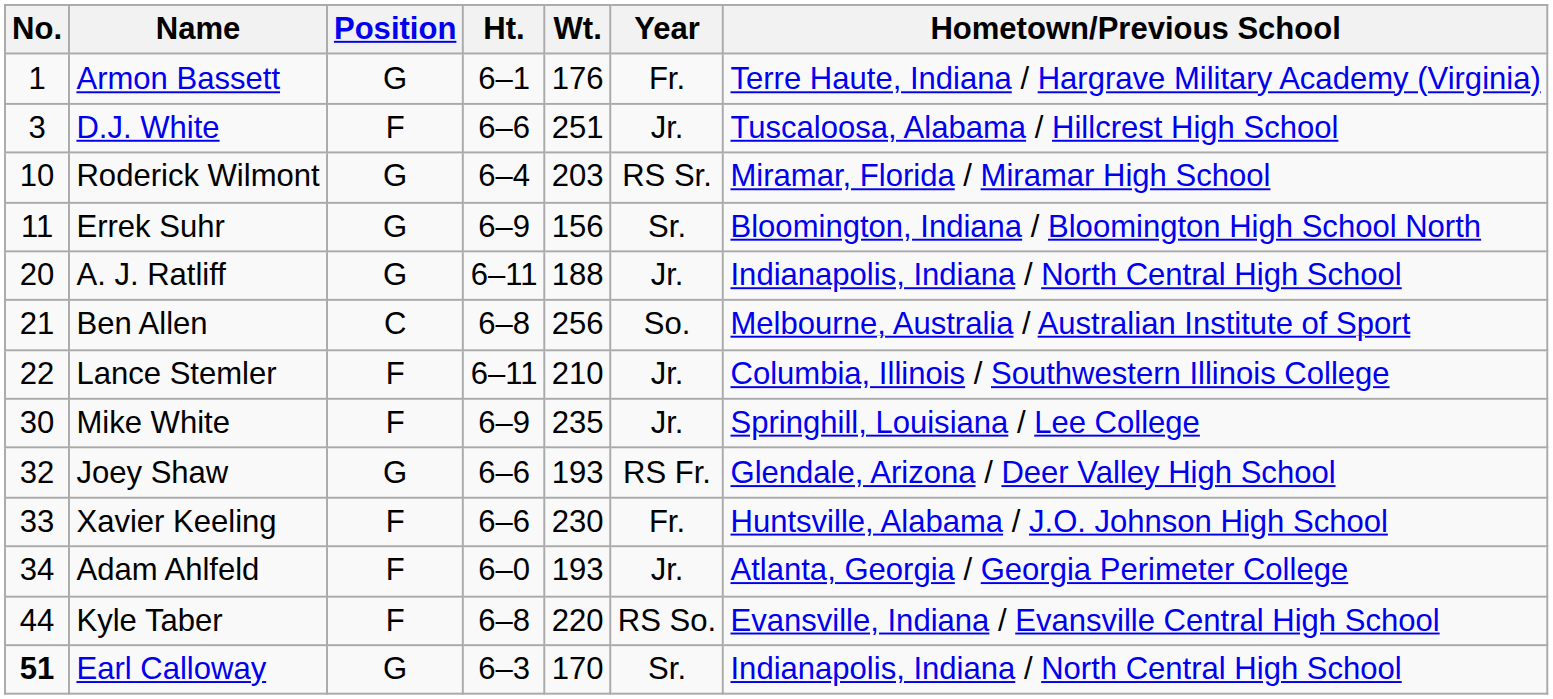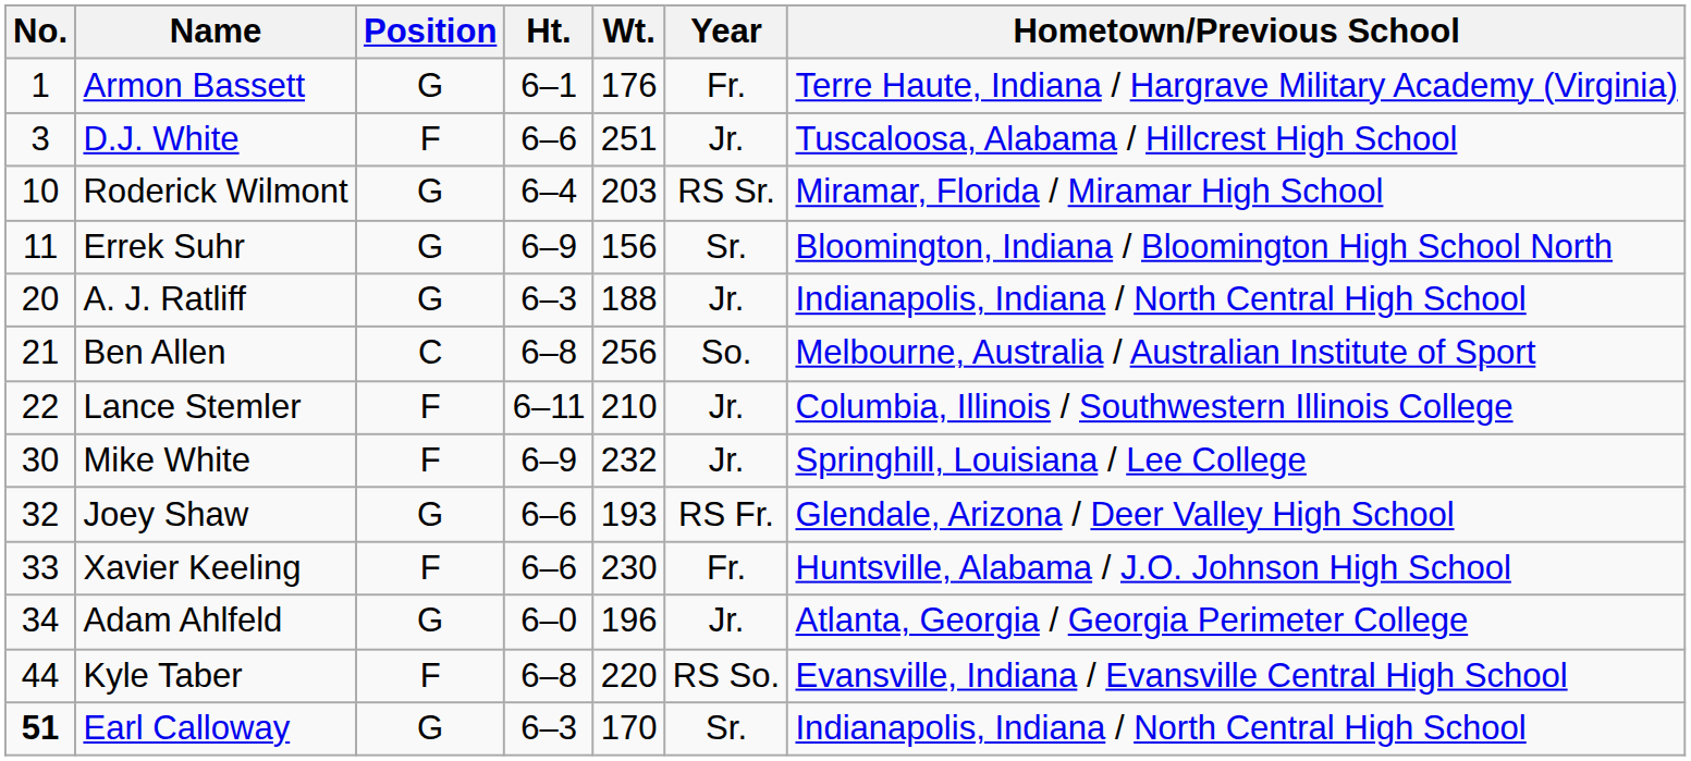 <table class="wikitable" style="text-align:center">
 <tr>
 <th>No.</th>
 <th>Name</th>
 <th><a href='#'>Position</a></th>
 <th>Ht.</th>
 <th>Wt.</th>
 <th>Year</th>
 <th>Hometown/Previous School</th>
 </tr>
 <tr>
 <td>1</td>
 <td style="text-align:left"><a href='#'>Armon Bassett</a></td>
 <td>G</td>
 <td>6–1</td>
 <td>176</td>
 <td>Fr.</td>
 <td style="text-align:left"><a href='#'>Terre Haute, Indiana</a> / <a href='#'>Hargrave Military Academy (Virginia)</a></td>
 </tr>
 <tr>
 <td>3</td>
 <td style="text-align:left"><a href='#'>D.J. White</a></td>
 <td>F</td>
 <td>6–6</td>
 <td>251</td>
 <td>Jr.</td>
 <td style="text-align:left"><a href='#'>Tuscaloosa, Alabama</a> / <a href='#'>Hillcrest High School</a></td>
 </tr>
 <tr>
 <td>10</td>
 <td style="text-align:left">Roderick Wilmont</td>
 <td>G</td>
 <td>6–4</td>
 <td>203</td>
 <td>RS Sr.</td>
 <td style="text-align:left"><a href='#'>Miramar, Florida</a> / <a href='#'>Miramar High School</a></td>
 </tr>
 <tr>
 <td>11</td>
 <td style="text-align:left">Errek Suhr</td>
 <td>G</td>
 <td>6–9</td>
 <td>156</td>
 <td>Sr.</td>
 <td style="text-align:left"><a href='#'>Bloomington, Indiana</a> / <a href='#'>Bloomington High School North</a></td>
 </tr>
 <tr>
 <td>20</td>
 <td style="text-align:left">A. J. Ratliff</td>
 <td>G</td>
-<td>6–11</td>
+<td>6–3</td>
 <td>188</td>
 <td>Jr.</td>
 <td style="text-align:left"><a href='#'>Indianapolis, Indiana</a> / <a href='#'>North Central High School</a></td>
 </tr>
 <tr>
 <td>21</td>
 <td style="text-align:left">Ben Allen</td>
 <td>C</td>
 <td>6–8</td>
 <td>256</td>
 <td>So.</td>
 <td style="text-align:left"><a href='#'>Melbourne, Australia</a> / <a href='#'>Australian Institute of Sport</a></td>
 </tr>
 <tr>
 <td>22</td>
 <td style="text-align:left">Lance Stemler</td>
 <td>F</td>
 <td>6–11</td>
 <td>210</td>
 <td>Jr.</td>
 <td style="text-align:left"><a href='#'>Columbia, Illinois</a> / <a href='#'>Southwestern Illinois College</a></td>
 </tr>
 <tr>
 <td>30</td>
 <td style="text-align:left">Mike White</td>
 <td>F</td>
 <td>6–9</td>
-<td>235</td>
+<td>232</td>
 <td>Jr.</td>
 <td style="text-align:left"><a href='#'>Springhill, Louisiana</a> / <a href='#'>Lee College</a></td>
 </tr>
 <tr>
 <td>32</td>
 <td style="text-align:left">Joey Shaw</td>
 <td>G</td>
 <td>6–6</td>
 <td>193</td>
 <td>RS Fr.</td>
 <td style="text-align:left"><a href='#'>Glendale, Arizona</a> / <a href='#'>Deer Valley High School</a></td>
 </tr>
 <tr>
 <td>33</td>
 <td style="text-align:left">Xavier Keeling</td>
 <td>F</td>
 <td>6–6</td>
 <td>230</td>
 <td>Fr.</td>
 <td style="text-align:left"><a href='#'>Huntsville, Alabama</a> / <a href='#'>J.O. Johnson High School</a></td>
 </tr>
 <tr>
 <td>34</td>
 <td style="text-align:left">Adam Ahlfeld</td>
-<td>F</td>
+<td>G</td>
 <td>6–0</td>
-<td>193</td>
+<td>196</td>
 <td>Jr.</td>
 <td style="text-align:left"><a href='#'>Atlanta, Georgia</a> / <a href='#'>Georgia Perimeter College</a></td>
 </tr>
 <tr>
 <td>44</td>
 <td style="text-align:left">Kyle Taber</td>
 <td>F</td>
 <td>6–8</td>
 <td>220</td>
 <td>RS So.</td>
 <td style="text-align:left"><a href='#'>Evansville, Indiana</a> / <a href='#'>Evansville Central High School</a></td>
 </tr>
 <tr>
 <td><strong>51</strong></td>
 <td style="text-align:left"><a href='#'>Earl Calloway</a></td>
 <td>G</td>
 <td>6–3</td>
 <td>170</td>
 <td>Sr.</td>
 <td style="text-align:left"><a href='#'>Indianapolis, Indiana</a> / <a href='#'>North Central High School</a></td>
 </tr>
 </table>
